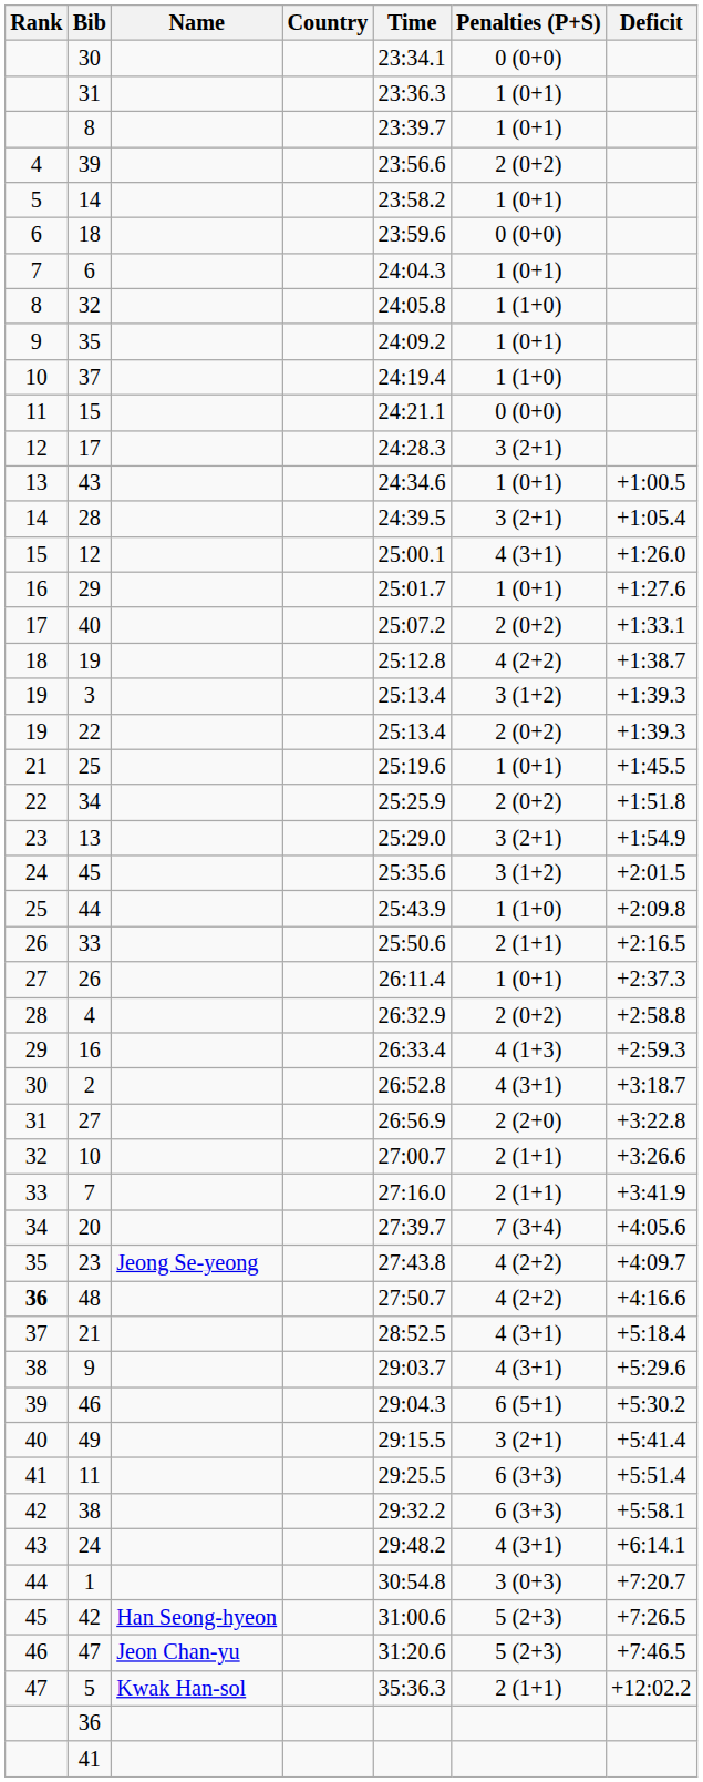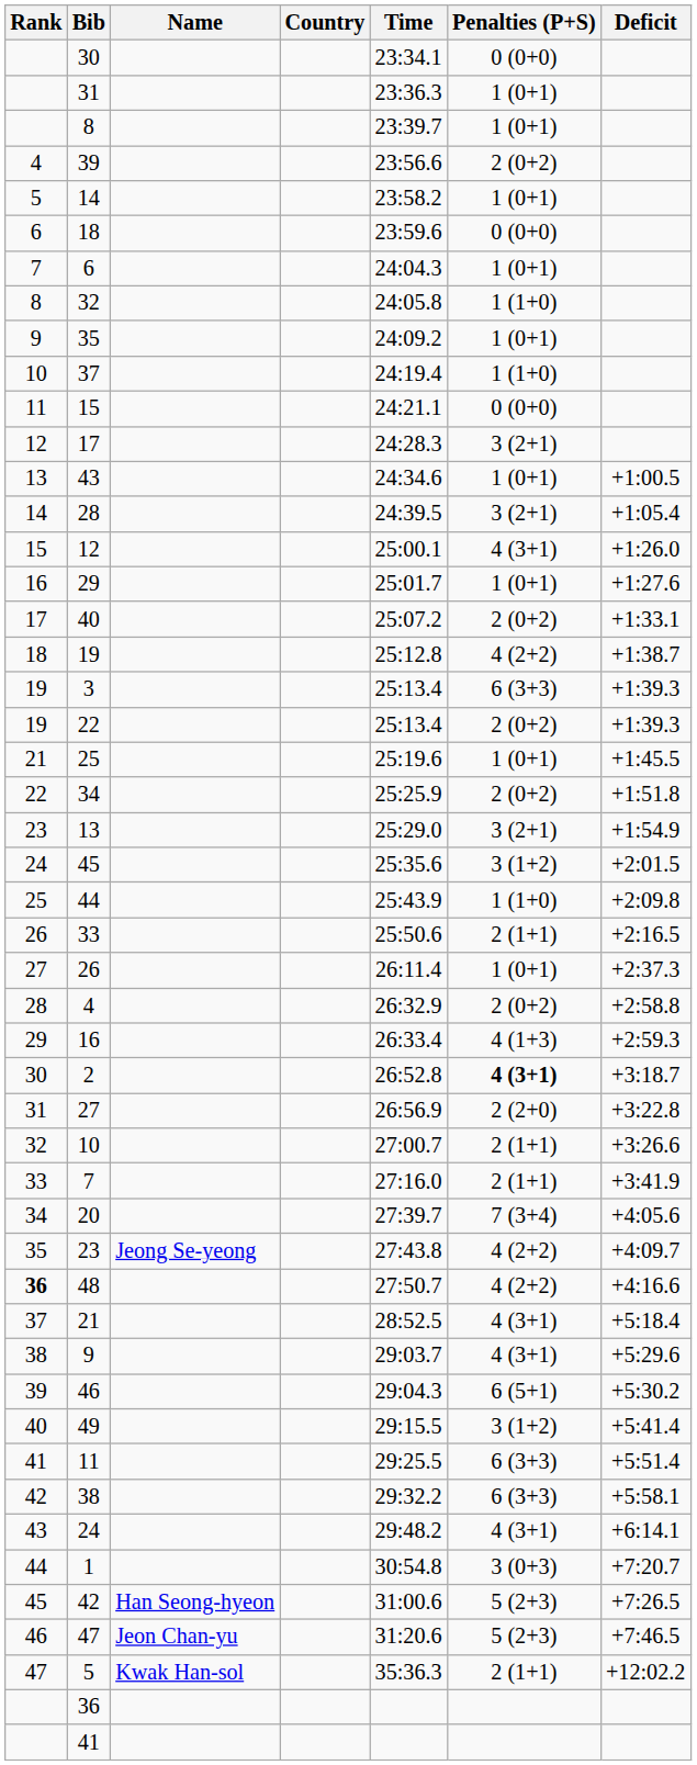 <table class="wikitable sortable" style="text-align:center">
 <tr>
 <th>Rank</th>
 <th>Bib</th>
 <th>Name</th>
 <th>Country</th>
 <th>Time</th>
 <th>Penalties (P+S)</th>
 <th>Deficit</th>
 </tr>
 <tr>
 <td></td>
 <td>30</td>
 <td align=left></td>
 <td align=left></td>
 <td>23:34.1</td>
 <td>0 (0+0)</td>
 <td></td>
 </tr>
 <tr>
 <td></td>
 <td>31</td>
 <td align=left></td>
 <td align=left></td>
 <td>23:36.3</td>
 <td>1 (0+1)</td>
 <td></td>
 </tr>
 <tr>
 <td></td>
 <td>8</td>
 <td align=left></td>
 <td align=left></td>
 <td>23:39.7</td>
 <td>1 (0+1)</td>
 <td></td>
 </tr>
 <tr>
 <td>4</td>
 <td>39</td>
 <td align=left></td>
 <td align=left></td>
 <td>23:56.6</td>
 <td>2 (0+2)</td>
 <td></td>
 </tr>
 <tr>
 <td>5</td>
 <td>14</td>
 <td align=left></td>
 <td align=left></td>
 <td>23:58.2</td>
 <td>1 (0+1)</td>
 <td></td>
 </tr>
 <tr>
 <td>6</td>
 <td>18</td>
 <td align=left></td>
 <td align=left></td>
 <td>23:59.6</td>
 <td>0 (0+0)</td>
 <td></td>
 </tr>
 <tr>
 <td>7</td>
 <td>6</td>
 <td align=left></td>
 <td align=left></td>
 <td>24:04.3</td>
 <td>1 (0+1)</td>
 <td></td>
 </tr>
 <tr>
 <td>8</td>
 <td>32</td>
 <td align=left></td>
 <td align=left></td>
 <td>24:05.8</td>
 <td>1 (1+0)</td>
 <td></td>
 </tr>
 <tr>
 <td>9</td>
 <td>35</td>
 <td align=left></td>
 <td align=left></td>
 <td>24:09.2</td>
 <td>1 (0+1)</td>
 <td></td>
 </tr>
 <tr>
 <td>10</td>
 <td>37</td>
 <td align=left></td>
 <td align=left></td>
 <td>24:19.4</td>
 <td>1 (1+0)</td>
 <td></td>
 </tr>
 <tr>
 <td>11</td>
 <td>15</td>
 <td align=left></td>
 <td align=left></td>
 <td>24:21.1</td>
 <td>0 (0+0)</td>
 <td></td>
 </tr>
 <tr>
 <td>12</td>
 <td>17</td>
 <td align=left></td>
 <td align=left></td>
 <td>24:28.3</td>
 <td>3 (2+1)</td>
 <td></td>
 </tr>
 <tr>
 <td>13</td>
 <td>43</td>
 <td align=left></td>
 <td align=left></td>
 <td>24:34.6</td>
 <td>1 (0+1)</td>
 <td>+1:00.5</td>
 </tr>
 <tr>
 <td>14</td>
 <td>28</td>
 <td align=left></td>
 <td align=left></td>
 <td>24:39.5</td>
 <td>3 (2+1)</td>
 <td>+1:05.4</td>
 </tr>
 <tr>
 <td>15</td>
 <td>12</td>
 <td align=left></td>
 <td align=left></td>
 <td>25:00.1</td>
 <td>4 (3+1)</td>
 <td>+1:26.0</td>
 </tr>
 <tr>
 <td>16</td>
 <td>29</td>
 <td align=left></td>
 <td align=left></td>
 <td>25:01.7</td>
 <td>1 (0+1)</td>
 <td>+1:27.6</td>
 </tr>
 <tr>
 <td>17</td>
 <td>40</td>
 <td align=left></td>
 <td align=left></td>
 <td>25:07.2</td>
 <td>2 (0+2)</td>
 <td>+1:33.1</td>
 </tr>
 <tr>
 <td>18</td>
 <td>19</td>
 <td align=left></td>
 <td align=left></td>
 <td>25:12.8</td>
 <td>4 (2+2)</td>
 <td>+1:38.7</td>
 </tr>
 <tr>
 <td>19</td>
 <td>3</td>
 <td align=left></td>
 <td align=left></td>
 <td>25:13.4</td>
-<td>3 (1+2)</td>
+<td>6 (3+3)</td>
 <td>+1:39.3</td>
 </tr>
 <tr>
 <td>19</td>
 <td>22</td>
 <td align=left></td>
 <td align=left></td>
 <td>25:13.4</td>
 <td>2 (0+2)</td>
 <td>+1:39.3</td>
 </tr>
 <tr>
 <td>21</td>
 <td>25</td>
 <td align=left></td>
 <td align=left></td>
 <td>25:19.6</td>
 <td>1 (0+1)</td>
 <td>+1:45.5</td>
 </tr>
 <tr>
 <td>22</td>
 <td>34</td>
 <td align=left></td>
 <td align=left></td>
 <td>25:25.9</td>
 <td>2 (0+2)</td>
 <td>+1:51.8</td>
 </tr>
 <tr>
 <td>23</td>
 <td>13</td>
 <td align=left></td>
 <td align=left></td>
 <td>25:29.0</td>
 <td>3 (2+1)</td>
 <td>+1:54.9</td>
 </tr>
 <tr>
 <td>24</td>
 <td>45</td>
 <td align=left></td>
 <td align=left></td>
 <td>25:35.6</td>
 <td>3 (1+2)</td>
 <td>+2:01.5</td>
 </tr>
 <tr>
 <td>25</td>
 <td>44</td>
 <td align=left></td>
 <td align=left></td>
 <td>25:43.9</td>
 <td>1 (1+0)</td>
 <td>+2:09.8</td>
 </tr>
 <tr>
 <td>26</td>
 <td>33</td>
 <td align=left></td>
 <td align=left></td>
 <td>25:50.6</td>
 <td>2 (1+1)</td>
 <td>+2:16.5</td>
 </tr>
 <tr>
 <td>27</td>
 <td>26</td>
 <td align=left></td>
 <td align=left></td>
 <td>26:11.4</td>
 <td>1 (0+1)</td>
 <td>+2:37.3</td>
 </tr>
 <tr>
 <td>28</td>
 <td>4</td>
 <td align=left></td>
 <td align=left></td>
 <td>26:32.9</td>
 <td>2 (0+2)</td>
 <td>+2:58.8</td>
 </tr>
 <tr>
 <td>29</td>
 <td>16</td>
 <td align=left></td>
 <td align=left></td>
 <td>26:33.4</td>
 <td>4 (1+3)</td>
 <td>+2:59.3</td>
 </tr>
 <tr>
 <td>30</td>
 <td>2</td>
 <td align=left></td>
 <td align=left></td>
 <td>26:52.8</td>
-<td>4 (3+1)</td>
+<td><strong>4 (3+1)</strong></td>
 <td>+3:18.7</td>
 </tr>
 <tr>
 <td>31</td>
 <td>27</td>
 <td align=left></td>
 <td align=left></td>
 <td>26:56.9</td>
 <td>2 (2+0)</td>
 <td>+3:22.8</td>
 </tr>
 <tr>
 <td>32</td>
 <td>10</td>
 <td align=left></td>
 <td align=left></td>
 <td>27:00.7</td>
 <td>2 (1+1)</td>
 <td>+3:26.6</td>
 </tr>
 <tr>
 <td>33</td>
 <td>7</td>
 <td align=left></td>
 <td align=left></td>
 <td>27:16.0</td>
 <td>2 (1+1)</td>
 <td>+3:41.9</td>
 </tr>
 <tr>
 <td>34</td>
 <td>20</td>
 <td align=left></td>
 <td align=left></td>
 <td>27:39.7</td>
 <td>7 (3+4)</td>
 <td>+4:05.6</td>
 </tr>
 <tr>
 <td>35</td>
 <td>23</td>
 <td align=left><a href='#'>Jeong Se-yeong</a></td>
 <td align=left></td>
 <td>27:43.8</td>
 <td>4 (2+2)</td>
 <td>+4:09.7</td>
 </tr>
 <tr>
 <td><strong>36</strong></td>
 <td>48</td>
 <td align=left></td>
 <td align=left></td>
 <td>27:50.7</td>
 <td>4 (2+2)</td>
 <td>+4:16.6</td>
 </tr>
 <tr>
 <td>37</td>
 <td>21</td>
 <td align=left></td>
 <td align=left></td>
 <td>28:52.5</td>
 <td>4 (3+1)</td>
 <td>+5:18.4</td>
 </tr>
 <tr>
 <td>38</td>
 <td>9</td>
 <td align=left></td>
 <td align=left></td>
 <td>29:03.7</td>
 <td>4 (3+1)</td>
 <td>+5:29.6</td>
 </tr>
 <tr>
 <td>39</td>
 <td>46</td>
 <td align=left></td>
 <td align=left></td>
 <td>29:04.3</td>
 <td>6 (5+1)</td>
 <td>+5:30.2</td>
 </tr>
 <tr>
 <td>40</td>
 <td>49</td>
 <td align=left></td>
 <td align=left></td>
 <td>29:15.5</td>
-<td>3 (2+1)</td>
+<td>3 (1+2)</td>
 <td>+5:41.4</td>
 </tr>
 <tr>
 <td>41</td>
 <td>11</td>
 <td align=left></td>
 <td align=left></td>
 <td>29:25.5</td>
 <td>6 (3+3)</td>
 <td>+5:51.4</td>
 </tr>
 <tr>
 <td>42</td>
 <td>38</td>
 <td align=left></td>
 <td align=left></td>
 <td>29:32.2</td>
 <td>6 (3+3)</td>
 <td>+5:58.1</td>
 </tr>
 <tr>
 <td>43</td>
 <td>24</td>
 <td align=left></td>
 <td align=left></td>
 <td>29:48.2</td>
 <td>4 (3+1)</td>
 <td>+6:14.1</td>
 </tr>
 <tr>
 <td>44</td>
 <td>1</td>
 <td align=left></td>
 <td align=left></td>
 <td>30:54.8</td>
 <td>3 (0+3)</td>
 <td>+7:20.7</td>
 </tr>
 <tr>
 <td>45</td>
 <td>42</td>
 <td align=left><a href='#'>Han Seong-hyeon</a></td>
 <td align=left></td>
 <td>31:00.6</td>
 <td>5 (2+3)</td>
 <td>+7:26.5</td>
 </tr>
 <tr>
 <td>46</td>
 <td>47</td>
 <td align=left><a href='#'>Jeon Chan-yu</a></td>
 <td align=left></td>
 <td>31:20.6</td>
 <td>5 (2+3)</td>
 <td>+7:46.5</td>
 </tr>
 <tr>
 <td>47</td>
 <td>5</td>
 <td align=left><a href='#'>Kwak Han-sol</a></td>
 <td align=left></td>
 <td>35:36.3</td>
 <td>2 (1+1)</td>
 <td>+12:02.2</td>
 </tr>
 <tr>
 <td></td>
 <td>36</td>
 <td align=left></td>
 <td align=left></td>
 <td></td>
 <td></td>
 <td></td>
 </tr>
 <tr>
 <td></td>
 <td>41</td>
 <td align=left></td>
 <td align=left></td>
 <td></td>
 <td></td>
 <td></td>
 </tr>
 </table>
